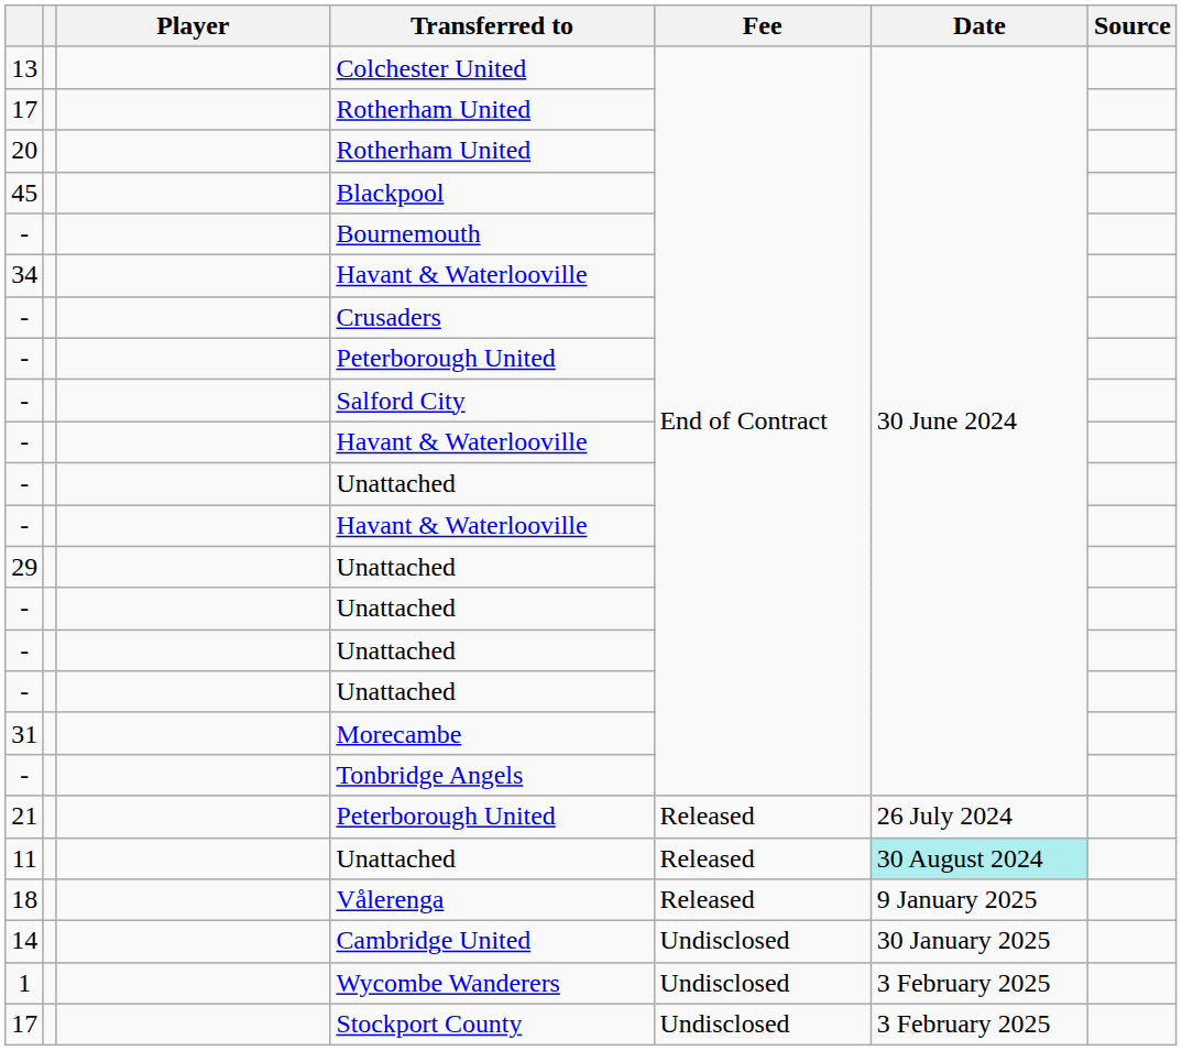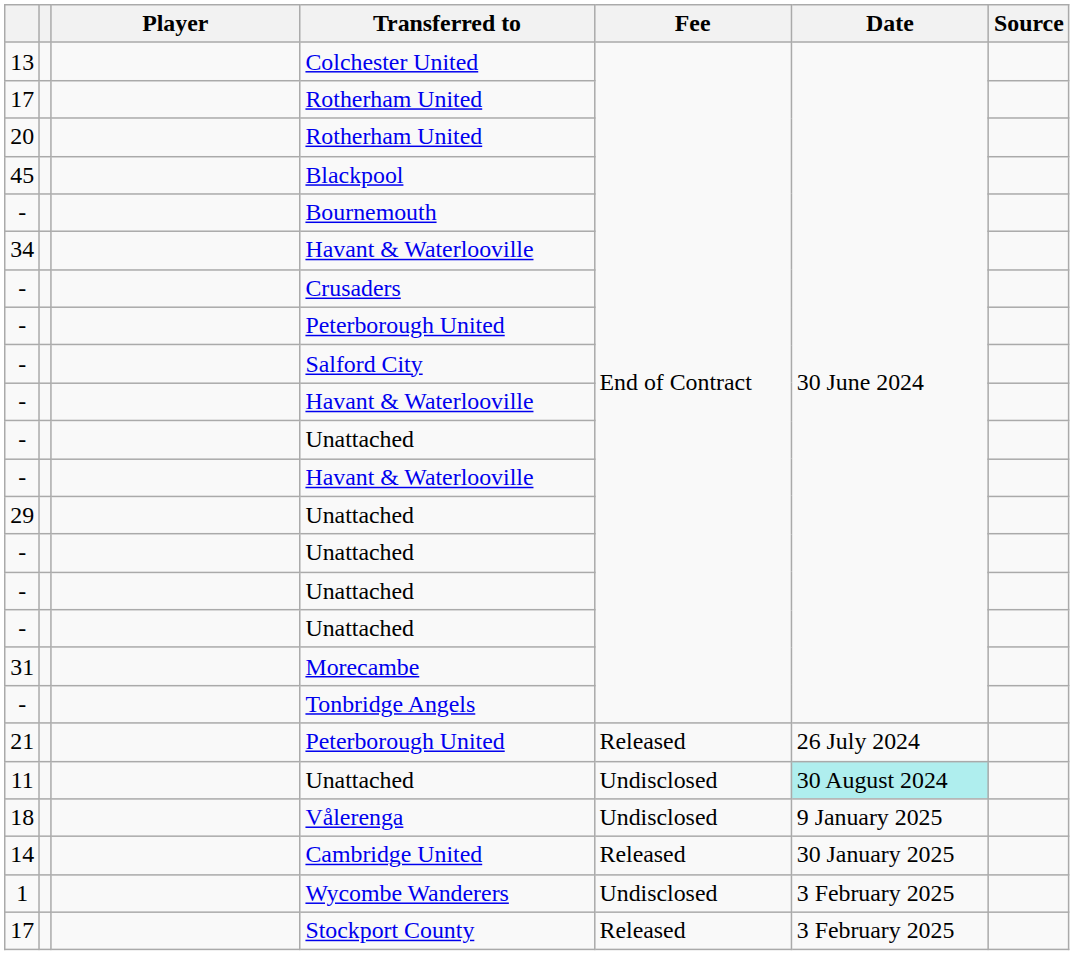 <table class="wikitable plainrowheaders sortable">
 <tr>
 <th></th>
 <th></th>
 <th scope=col; style="width: 160px;">Player</th>
 <th scope=col; style="width: 190px;">Transferred to</th>
 <th scope=col; style="width: 125px;">Fee</th>
 <th scope=col; style="width: 125px;">Date</th>
 <th scope=col>Source</th>
 </tr>
 <tr>
 <td align=center>13</td>
 <td align=center></td>
 <td></td>
 <td> <a href='#'>Colchester United</a></td>
 <td rowspan="18">End of Contract</td>
 <td rowspan="18">30 June 2024</td>
 <td></td>
 </tr>
 <tr>
 <td align=center>17</td>
 <td align=center></td>
 <td></td>
 <td> <a href='#'>Rotherham United</a></td>
 <td></td>
 </tr>
 <tr>
 <td align=center>20</td>
 <td align=center></td>
 <td></td>
 <td> <a href='#'>Rotherham United</a></td>
 <td></td>
 </tr>
 <tr>
 <td align=center>45</td>
 <td align=center></td>
 <td></td>
 <td> <a href='#'>Blackpool</a></td>
 <td></td>
 </tr>
 <tr>
 <td align=center>-</td>
 <td align=center></td>
 <td></td>
 <td> <a href='#'>Bournemouth</a></td>
 <td></td>
 </tr>
 <tr>
 <td align=center>34</td>
 <td align=center></td>
 <td></td>
 <td> <a href='#'>Havant & Waterlooville</a></td>
 <td></td>
 </tr>
 <tr>
 <td align=center>-</td>
 <td align=center></td>
 <td></td>
 <td> <a href='#'>Crusaders</a></td>
 <td></td>
 </tr>
 <tr>
 <td align=center>-</td>
 <td align=center></td>
 <td></td>
 <td> <a href='#'>Peterborough United</a></td>
 <td></td>
 </tr>
 <tr>
 <td align=center>-</td>
 <td align=center></td>
 <td></td>
 <td> <a href='#'>Salford City</a></td>
 <td></td>
 </tr>
 <tr>
 <td align=center>-</td>
 <td align=center></td>
 <td></td>
 <td> <a href='#'>Havant & Waterlooville</a></td>
 <td></td>
 </tr>
 <tr>
 <td align=center>-</td>
 <td align=center></td>
 <td></td>
 <td>Unattached</td>
 <td></td>
 </tr>
 <tr>
 <td align=center>-</td>
 <td align=center></td>
 <td></td>
 <td> <a href='#'>Havant & Waterlooville</a></td>
 <td></td>
 </tr>
 <tr>
 <td align=center>29</td>
 <td align=center></td>
 <td></td>
 <td>Unattached</td>
 <td></td>
 </tr>
 <tr>
 <td align=center>-</td>
 <td align=center></td>
 <td></td>
 <td>Unattached</td>
 <td></td>
 </tr>
 <tr>
 <td align=center>-</td>
 <td align=center></td>
 <td></td>
 <td>Unattached</td>
 <td></td>
 </tr>
 <tr>
 <td align=center>-</td>
 <td align=center></td>
 <td></td>
 <td>Unattached</td>
 <td></td>
 </tr>
 <tr>
 <td align=center>31</td>
 <td align=center></td>
 <td></td>
 <td> <a href='#'>Morecambe</a></td>
 <td></td>
 </tr>
 <tr>
 <td align=center>-</td>
 <td align=center></td>
 <td></td>
 <td> <a href='#'>Tonbridge Angels</a></td>
 <td></td>
 </tr>
 <tr>
 <td align=center>21</td>
 <td align=center></td>
 <td></td>
 <td> <a href='#'>Peterborough United</a></td>
 <td>Released</td>
 <td>26 July 2024</td>
 <td></td>
 </tr>
 <tr>
 <td align=center>11</td>
 <td align=center></td>
 <td></td>
 <td>Unattached</td>
-<td>Released</td>
+<td>Undisclosed</td>
 <td style="background: paleturquoise;">30 August 2024</td>
 <td></td>
 </tr>
 <tr>
 <td align=center>18</td>
 <td align=center></td>
 <td></td>
 <td> <a href='#'>Vålerenga</a></td>
-<td>Released</td>
+<td>Undisclosed</td>
 <td>9 January 2025</td>
 <td></td>
 </tr>
 <tr>
 <td align=center>14</td>
 <td align=center></td>
 <td></td>
 <td> <a href='#'>Cambridge United</a></td>
-<td>Undisclosed</td>
+<td>Released</td>
 <td>30 January 2025</td>
 <td></td>
 </tr>
 <tr>
 <td align=center>1</td>
 <td align=center></td>
 <td></td>
 <td> <a href='#'>Wycombe Wanderers</a></td>
 <td>Undisclosed</td>
 <td>3 February 2025</td>
 <td></td>
 </tr>
 <tr>
 <td align=center>17</td>
 <td align=center></td>
 <td></td>
 <td> <a href='#'>Stockport County</a></td>
-<td>Undisclosed</td>
+<td>Released</td>
 <td>3 February 2025</td>
 <td></td>
 </tr>
 </table>
